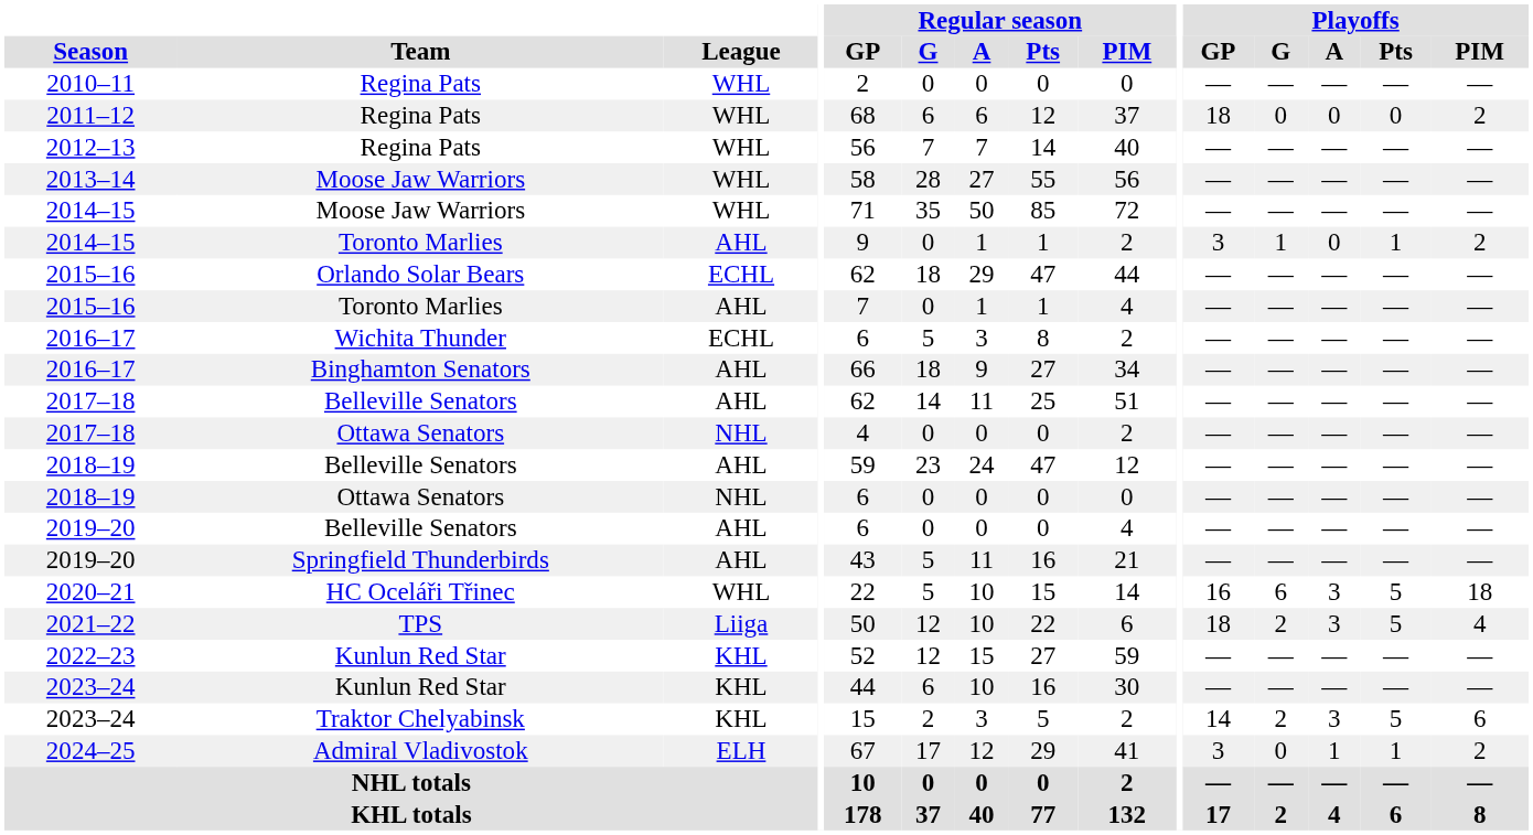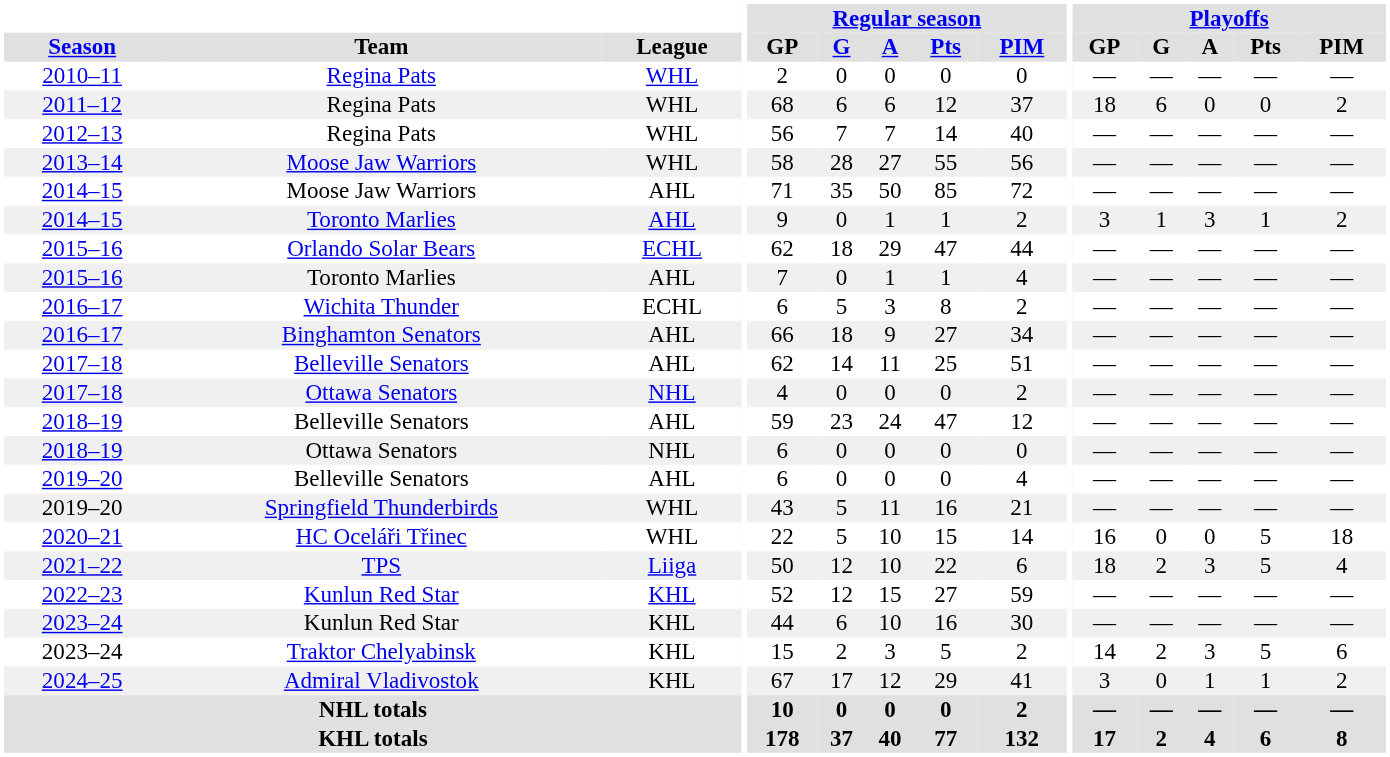 <table border="0" cellpadding="1" cellspacing="0" style="text-align:center; width:60em">
 <tr bgcolor="#e0e0e0">
 <th colspan="3" bgcolor="#ffffff"></th>
 <th rowspan="99" bgcolor="#ffffff"></th>
 <th colspan="5"><a href='#'>Regular season</a></th>
 <th rowspan="99" bgcolor="#ffffff"></th>
 <th colspan="5"><a href='#'>Playoffs</a></th>
 </tr>
 <tr bgcolor="#e0e0e0">
 <th><a href='#'>Season</a></th>
 <th>Team</th>
 <th>League</th>
 <th>GP</th>
 <th><a href='#'>G</a></th>
 <th><a href='#'>A</a></th>
 <th><a href='#'>Pts</a></th>
 <th><a href='#'>PIM</a></th>
 <th>GP</th>
 <th>G</th>
 <th>A</th>
 <th>Pts</th>
 <th>PIM</th>
 </tr>
 <tr>
 <td><a href='#'>2010–11</a></td>
 <td><a href='#'>Regina Pats</a></td>
 <td><a href='#'>WHL</a></td>
 <td>2</td>
 <td>0</td>
 <td>0</td>
 <td>0</td>
 <td>0</td>
 <td>—</td>
 <td>—</td>
 <td>—</td>
 <td>—</td>
 <td>—</td>
 </tr>
 <tr bgcolor="#f0f0f0">
 <td><a href='#'>2011–12</a></td>
 <td>Regina Pats</td>
 <td>WHL</td>
 <td>68</td>
 <td>6</td>
 <td>6</td>
 <td>12</td>
 <td>37</td>
 <td>18</td>
-<td>0</td>
+<td>6</td>
 <td>0</td>
 <td>0</td>
 <td>2</td>
 </tr>
 <tr>
 <td><a href='#'>2012–13</a></td>
 <td>Regina Pats</td>
 <td>WHL</td>
 <td>56</td>
 <td>7</td>
 <td>7</td>
 <td>14</td>
 <td>40</td>
 <td>—</td>
 <td>—</td>
 <td>—</td>
 <td>—</td>
 <td>—</td>
 </tr>
 <tr bgcolor="#f0f0f0">
 <td><a href='#'>2013–14</a></td>
 <td><a href='#'>Moose Jaw Warriors</a></td>
 <td>WHL</td>
 <td>58</td>
 <td>28</td>
 <td>27</td>
 <td>55</td>
 <td>56</td>
 <td>—</td>
 <td>—</td>
 <td>—</td>
 <td>—</td>
 <td>—</td>
 </tr>
 <tr>
 <td><a href='#'>2014–15</a></td>
 <td>Moose Jaw Warriors</td>
-<td>WHL</td>
+<td>AHL</td>
 <td>71</td>
 <td>35</td>
 <td>50</td>
 <td>85</td>
 <td>72</td>
 <td>—</td>
 <td>—</td>
 <td>—</td>
 <td>—</td>
 <td>—</td>
 </tr>
 <tr bgcolor="#f0f0f0">
 <td><a href='#'>2014–15</a></td>
 <td><a href='#'>Toronto Marlies</a></td>
 <td><a href='#'>AHL</a></td>
 <td>9</td>
 <td>0</td>
 <td>1</td>
 <td>1</td>
 <td>2</td>
 <td>3</td>
 <td>1</td>
-<td>0</td>
+<td>3</td>
 <td>1</td>
 <td>2</td>
 </tr>
 <tr>
 <td><a href='#'>2015–16</a></td>
 <td><a href='#'>Orlando Solar Bears</a></td>
 <td><a href='#'>ECHL</a></td>
 <td>62</td>
 <td>18</td>
 <td>29</td>
 <td>47</td>
 <td>44</td>
 <td>—</td>
 <td>—</td>
 <td>—</td>
 <td>—</td>
 <td>—</td>
 </tr>
 <tr bgcolor="#f0f0f0">
 <td><a href='#'>2015–16</a></td>
 <td>Toronto Marlies</td>
 <td>AHL</td>
 <td>7</td>
 <td>0</td>
 <td>1</td>
 <td>1</td>
 <td>4</td>
 <td>—</td>
 <td>—</td>
 <td>—</td>
 <td>—</td>
 <td>—</td>
 </tr>
 <tr>
 <td><a href='#'>2016–17</a></td>
 <td><a href='#'>Wichita Thunder</a></td>
 <td>ECHL</td>
 <td>6</td>
 <td>5</td>
 <td>3</td>
 <td>8</td>
 <td>2</td>
 <td>—</td>
 <td>—</td>
 <td>—</td>
 <td>—</td>
 <td>—</td>
 </tr>
 <tr bgcolor="#f0f0f0">
 <td><a href='#'>2016–17</a></td>
 <td><a href='#'>Binghamton Senators</a></td>
 <td>AHL</td>
 <td>66</td>
 <td>18</td>
 <td>9</td>
 <td>27</td>
 <td>34</td>
 <td>—</td>
 <td>—</td>
 <td>—</td>
 <td>—</td>
 <td>—</td>
 </tr>
 <tr>
 <td><a href='#'>2017–18</a></td>
 <td><a href='#'>Belleville Senators</a></td>
 <td>AHL</td>
 <td>62</td>
 <td>14</td>
 <td>11</td>
 <td>25</td>
 <td>51</td>
 <td>—</td>
 <td>—</td>
 <td>—</td>
 <td>—</td>
 <td>—</td>
 </tr>
 <tr bgcolor="#f0f0f0">
 <td><a href='#'>2017–18</a></td>
 <td><a href='#'>Ottawa Senators</a></td>
 <td><a href='#'>NHL</a></td>
 <td>4</td>
 <td>0</td>
 <td>0</td>
 <td>0</td>
 <td>2</td>
 <td>—</td>
 <td>—</td>
 <td>—</td>
 <td>—</td>
 <td>—</td>
 </tr>
 <tr>
 <td><a href='#'>2018–19</a></td>
 <td>Belleville Senators</td>
 <td>AHL</td>
 <td>59</td>
 <td>23</td>
 <td>24</td>
 <td>47</td>
 <td>12</td>
 <td>—</td>
 <td>—</td>
 <td>—</td>
 <td>—</td>
 <td>—</td>
 </tr>
 <tr bgcolor="#f0f0f0">
 <td><a href='#'>2018–19</a></td>
 <td>Ottawa Senators</td>
 <td>NHL</td>
 <td>6</td>
 <td>0</td>
 <td>0</td>
 <td>0</td>
 <td>0</td>
 <td>—</td>
 <td>—</td>
 <td>—</td>
 <td>—</td>
 <td>—</td>
 </tr>
 <tr>
 <td><a href='#'>2019–20</a></td>
 <td>Belleville Senators</td>
 <td>AHL</td>
 <td>6</td>
 <td>0</td>
 <td>0</td>
 <td>0</td>
 <td>4</td>
 <td>—</td>
 <td>—</td>
 <td>—</td>
 <td>—</td>
 <td>—</td>
 </tr>
 <tr bgcolor="#f0f0f0">
 <td>2019–20</td>
 <td><a href='#'>Springfield Thunderbirds</a></td>
-<td>AHL</td>
+<td>WHL</td>
 <td>43</td>
 <td>5</td>
 <td>11</td>
 <td>16</td>
 <td>21</td>
 <td>—</td>
 <td>—</td>
 <td>—</td>
 <td>—</td>
 <td>—</td>
 </tr>
 <tr>
 <td><a href='#'>2020–21</a></td>
 <td><a href='#'>HC Oceláři Třinec</a></td>
 <td>WHL</td>
 <td>22</td>
 <td>5</td>
 <td>10</td>
 <td>15</td>
 <td>14</td>
 <td>16</td>
-<td>6</td>
-<td>3</td>
+<td>0</td>
+<td>0</td>
 <td>5</td>
 <td>18</td>
 </tr>
 <tr bgcolor="#f0f0f0">
 <td><a href='#'>2021–22</a></td>
 <td><a href='#'>TPS</a></td>
 <td><a href='#'>Liiga</a></td>
 <td>50</td>
 <td>12</td>
 <td>10</td>
 <td>22</td>
 <td>6</td>
 <td>18</td>
 <td>2</td>
 <td>3</td>
 <td>5</td>
 <td>4</td>
 </tr>
 <tr>
 <td><a href='#'>2022–23</a></td>
 <td><a href='#'>Kunlun Red Star</a></td>
 <td><a href='#'>KHL</a></td>
 <td>52</td>
 <td>12</td>
 <td>15</td>
 <td>27</td>
 <td>59</td>
 <td>—</td>
 <td>—</td>
 <td>—</td>
 <td>—</td>
 <td>—</td>
 </tr>
 <tr bgcolor="#f0f0f0">
 <td><a href='#'>2023–24</a></td>
 <td>Kunlun Red Star</td>
 <td>KHL</td>
 <td>44</td>
 <td>6</td>
 <td>10</td>
 <td>16</td>
 <td>30</td>
 <td>—</td>
 <td>—</td>
 <td>—</td>
 <td>—</td>
 <td>—</td>
 </tr>
 <tr>
 <td>2023–24</td>
 <td><a href='#'>Traktor Chelyabinsk</a></td>
 <td>KHL</td>
 <td>15</td>
 <td>2</td>
 <td>3</td>
 <td>5</td>
 <td>2</td>
 <td>14</td>
 <td>2</td>
 <td>3</td>
 <td>5</td>
 <td>6</td>
 </tr>
 <tr bgcolor="#f0f0f0">
 <td><a href='#'>2024–25</a></td>
 <td><a href='#'>Admiral Vladivostok</a></td>
-<td><a href='#'>ELH</a></td>
+<td>KHL</td>
 <td>67</td>
 <td>17</td>
 <td>12</td>
 <td>29</td>
 <td>41</td>
 <td>3</td>
 <td>0</td>
 <td>1</td>
 <td>1</td>
 <td>2</td>
 </tr>
 <tr bgcolor="#e0e0e0">
 <th colspan="3">NHL totals</th>
 <th>10</th>
 <th>0</th>
 <th>0</th>
 <th>0</th>
 <th>2</th>
 <th>—</th>
 <th>—</th>
 <th>—</th>
 <th>—</th>
 <th>—</th>
 </tr>
 <tr bgcolor="#e0e0e0">
 <th colspan="3">KHL totals</th>
 <th>178</th>
 <th>37</th>
 <th>40</th>
 <th>77</th>
 <th>132</th>
 <th>17</th>
 <th>2</th>
 <th>4</th>
 <th>6</th>
 <th>8</th>
 </tr>
 </table>
